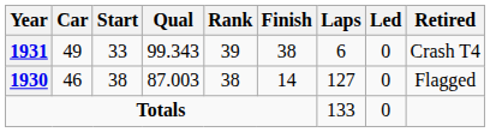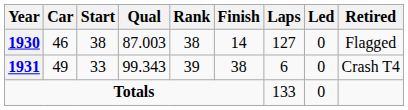 <table class="wikitable" style="text-align:center">
 <tr>
 <th>Year</th>
 <th>Car</th>
 <th>Start</th>
 <th>Qual</th>
 <th>Rank</th>
 <th>Finish</th>
 <th>Laps</th>
 <th>Led</th>
 <th>Retired</th>
 </tr>
 <tr>
+<th><a href='#'>1930</a></th>
+<td>46</td>
+<td>38</td>
+<td>87.003</td>
+<td>38</td>
+<td>14</td>
+<td>127</td>
+<td>0</td>
+<td>Flagged</td>
+</tr>
+<tr>
 <th><a href='#'>1931</a></th>
 <td>49</td>
 <td>33</td>
 <td>99.343</td>
 <td>39</td>
 <td>38</td>
 <td>6</td>
 <td>0</td>
 <td>Crash T4</td>
 </tr>
 <tr>
-<th><a href='#'>1930</a></th>
-<td>46</td>
-<td>38</td>
-<td>87.003</td>
-<td>38</td>
-<td>14</td>
-<td>127</td>
-<td>0</td>
-<td>Flagged</td>
-</tr>
-<tr>
 <td colspan=6><strong>Totals</strong></td>
 <td>133</td>
 <td>0</td>
 <td></td>
 </tr>
 </table>
